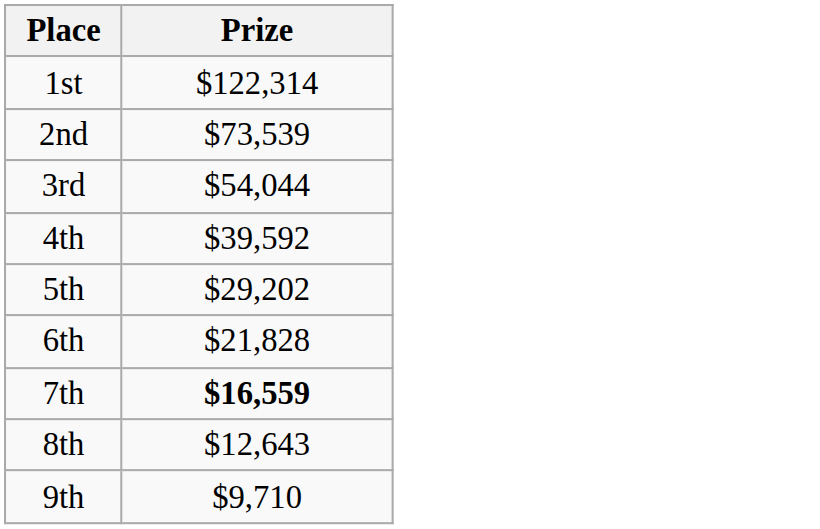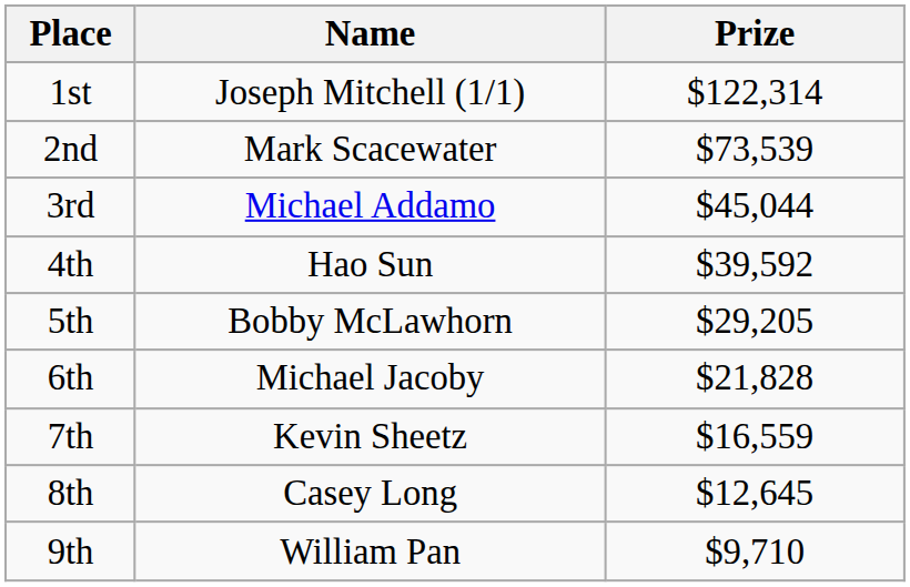 <table class="wikitable">
 <tr>
 <th width="50">Place</th>
+<th width="200">Name</th>
 <th width="125">Prize</th>
 </tr>
 <tr>
 <td align = "center">1st</td>
+<td align = "center">Joseph Mitchell (1/1)</td>
 <td align = "center">$122,314</td>
 </tr>
 <tr>
 <td align = "center">2nd</td>
+<td align = "center">Mark Scacewater</td>
 <td align = "center">$73,539</td>
 </tr>
 <tr>
 <td align = "center">3rd</td>
-<td align = "center">$54,044</td>
+<td align = "center"><a href='#'>Michael Addamo</a></td>
+<td align = "center">$45,044</td>
 </tr>
 <tr>
 <td align = "center">4th</td>
+<td align = "center">Hao Sun</td>
 <td align = "center">$39,592</td>
 </tr>
 <tr>
 <td align = "center">5th</td>
-<td align = "center">$29,202</td>
+<td align = "center">Bobby McLawhorn</td>
+<td align = "center">$29,205</td>
 </tr>
 <tr>
 <td align = "center">6th</td>
+<td align = "center">Michael Jacoby</td>
 <td align = "center">$21,828</td>
 </tr>
 <tr>
 <td align = "center">7th</td>
-<td align = "center"><strong>$16,559</strong></td>
+<td align = "center">Kevin Sheetz</td>
+<td align = "center">$16,559</td>
 </tr>
 <tr>
 <td align = "center">8th</td>
-<td align = "center">$12,643</td>
+<td align = "center">Casey Long</td>
+<td align = "center">$12,645</td>
 </tr>
 <tr>
 <td align = "center">9th</td>
+<td align = "center">William Pan</td>
 <td align = "center">$9,710</td>
 </tr>
 </table>
